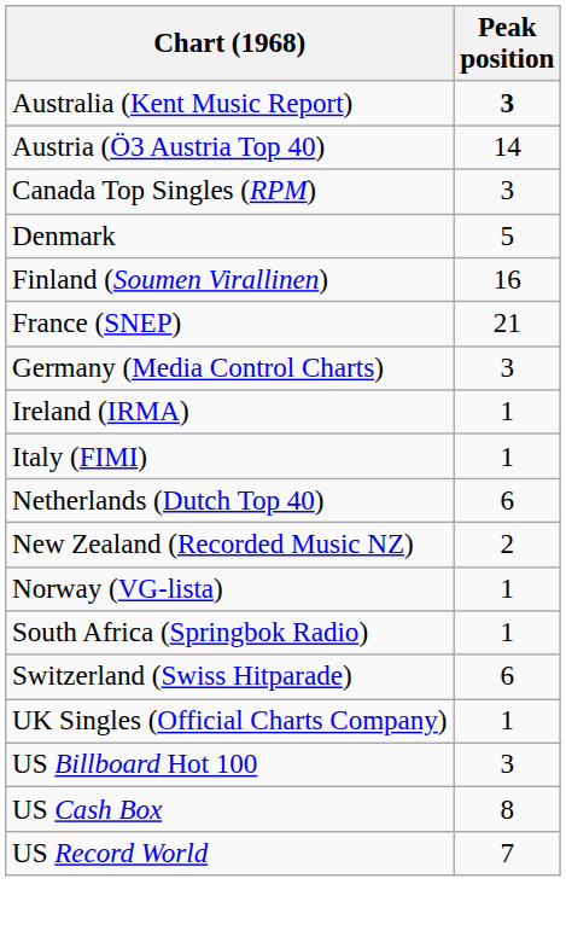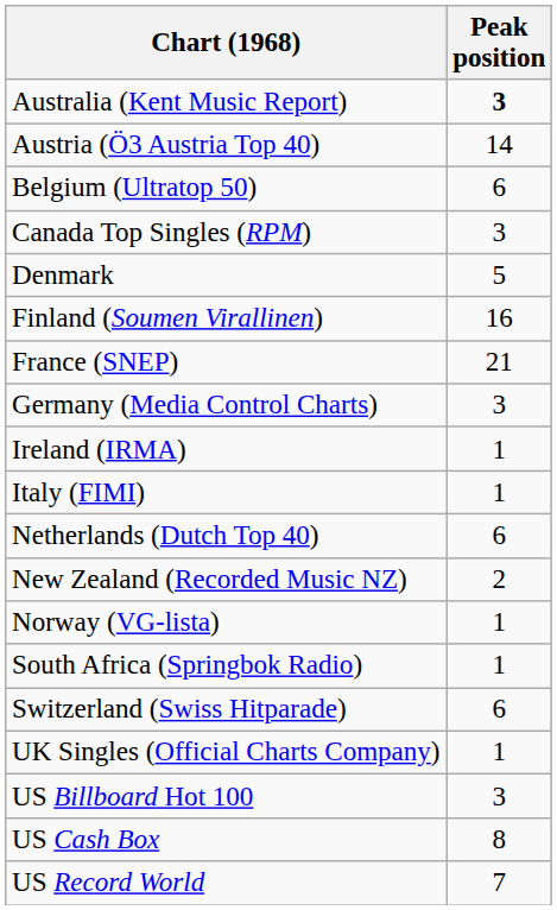 <table class="wikitable sortable">
 <tr>
 <th>Chart (1968)</th>
 <th>Peak<br>position</th>
 </tr>
 <tr>
 <td>Australia (<a href='#'>Kent Music Report</a>)</td>
 <td align="center"><strong>3</strong></td>
 </tr>
 <tr>
 <td>Austria (<a href='#'>Ö3 Austria Top 40</a>)</td>
 <td align="center">14</td>
+</tr>
+<tr>
+<td>Belgium (<a href='#'>Ultratop 50</a>)</td>
+<td align="center">6</td>
 </tr>
 <tr>
 <td>Canada Top Singles (<em><a href='#'>RPM</a></em>)</td>
 <td align="center">3</td>
 </tr>
 <tr>
 <td>Denmark</td>
 <td align="center">5</td>
 </tr>
 <tr>
 <td>Finland (<a href='#'><em>Soumen Virallinen</em></a>)</td>
 <td style="text-align:center;">16</td>
 </tr>
 <tr>
 <td>France (<a href='#'>SNEP</a>)</td>
 <td align="center">21</td>
 </tr>
 <tr>
 <td>Germany (<a href='#'>Media Control Charts</a>)</td>
 <td align="center">3</td>
 </tr>
 <tr>
 <td>Ireland (<a href='#'>IRMA</a>)</td>
 <td align="center">1</td>
 </tr>
 <tr>
 <td>Italy (<a href='#'>FIMI</a>)</td>
 <td align="center">1</td>
 </tr>
 <tr>
 <td>Netherlands (<a href='#'>Dutch Top 40</a>)</td>
 <td align="center">6</td>
 </tr>
 <tr>
 <td>New Zealand (<a href='#'>Recorded Music NZ</a>)</td>
 <td align="center">2</td>
 </tr>
 <tr>
 <td>Norway (<a href='#'>VG-lista</a>)</td>
 <td align="center">1</td>
 </tr>
 <tr>
 <td>South Africa (<a href='#'>Springbok Radio</a>)</td>
 <td align="center">1</td>
 </tr>
 <tr>
 <td>Switzerland (<a href='#'>Swiss Hitparade</a>)</td>
 <td align="center">6</td>
 </tr>
 <tr>
 <td>UK Singles (<a href='#'>Official Charts Company</a>)</td>
 <td align="center">1</td>
 </tr>
 <tr>
 <td>US <a href='#'><em>Billboard</em> Hot 100</a></td>
 <td align="center">3</td>
 </tr>
 <tr>
 <td>US <em><a href='#'>Cash Box</a></em></td>
 <td align="center">8</td>
 </tr>
 <tr>
 <td>US <em><a href='#'>Record World</a></em></td>
 <td align="center">7</td>
 </tr>
 </table>
